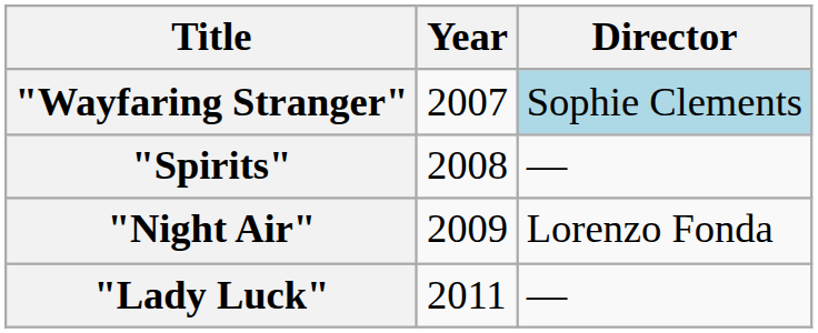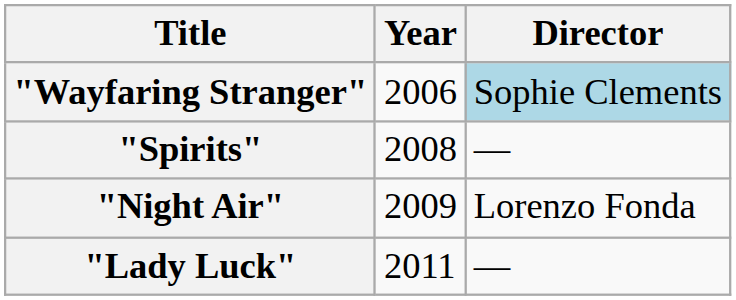 <table class="wikitable plainrowheaders">
 <tr>
 <th>Title</th>
 <th>Year</th>
 <th>Director</th>
 </tr>
 <tr>
 <th scope="row">"Wayfaring Stranger"</th>
-<td>2007</td>
+<td>2006</td>
 <td style="background: lightblue;">Sophie Clements</td>
 </tr>
 <tr>
 <th scope="row">"Spirits"</th>
 <td>2008</td>
 <td>—</td>
 </tr>
 <tr>
 <th scope="row">"Night Air"</th>
 <td>2009</td>
 <td>Lorenzo Fonda</td>
 </tr>
 <tr>
 <th scope="row">"Lady Luck"</th>
 <td>2011</td>
 <td>—</td>
 </tr>
 </table>
